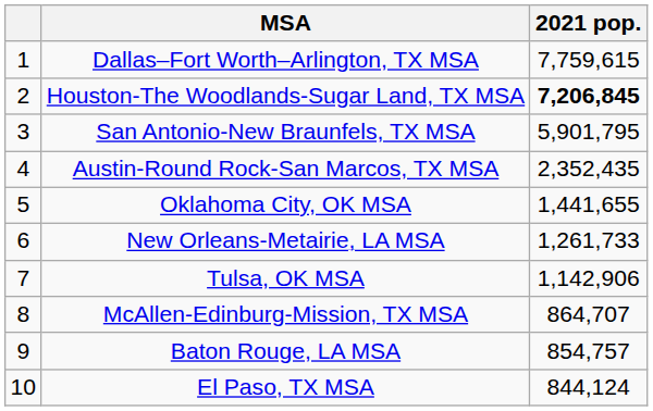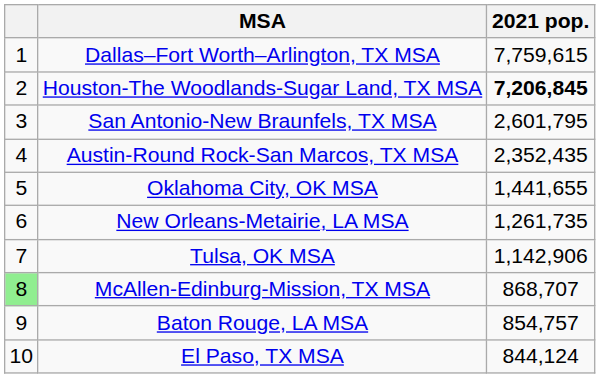 <table class="wikitable sortable" style="text-align:center">
 <tr>
 <th></th>
 <th>MSA</th>
 <th>2021 pop.</th>
 </tr>
 <tr>
 <td>1</td>
 <td><a href='#'>Dallas–Fort Worth–Arlington, TX MSA</a></td>
 <td>7,759,615</td>
 </tr>
 <tr>
 <td>2</td>
 <td><a href='#'>Houston-The Woodlands-Sugar Land, TX MSA</a></td>
 <td><strong>7,206,845</strong></td>
 </tr>
 <tr>
 <td>3</td>
 <td><a href='#'>San Antonio-New Braunfels, TX MSA</a></td>
-<td>5,901,795</td>
+<td>2,601,795</td>
 </tr>
 <tr>
 <td>4</td>
 <td><a href='#'>Austin-Round Rock-San Marcos, TX MSA</a></td>
 <td>2,352,435</td>
 </tr>
 <tr>
 <td>5</td>
 <td><a href='#'>Oklahoma City, OK MSA</a></td>
 <td>1,441,655</td>
 </tr>
 <tr>
 <td>6</td>
 <td><a href='#'>New Orleans-Metairie, LA MSA</a></td>
-<td>1,261,733</td>
+<td>1,261,735</td>
 </tr>
 <tr>
 <td>7</td>
 <td><a href='#'>Tulsa, OK MSA</a></td>
 <td>1,142,906</td>
 </tr>
 <tr>
-<td>8</td>
+<td style="background: lightgreen;">8</td>
 <td><a href='#'>McAllen-Edinburg-Mission, TX MSA</a></td>
-<td>864,707</td>
+<td>868,707</td>
 </tr>
 <tr>
 <td>9</td>
 <td><a href='#'>Baton Rouge, LA MSA</a></td>
 <td>854,757</td>
 </tr>
 <tr>
 <td>10</td>
 <td><a href='#'>El Paso, TX MSA</a></td>
 <td>844,124</td>
 </tr>
 </table>
